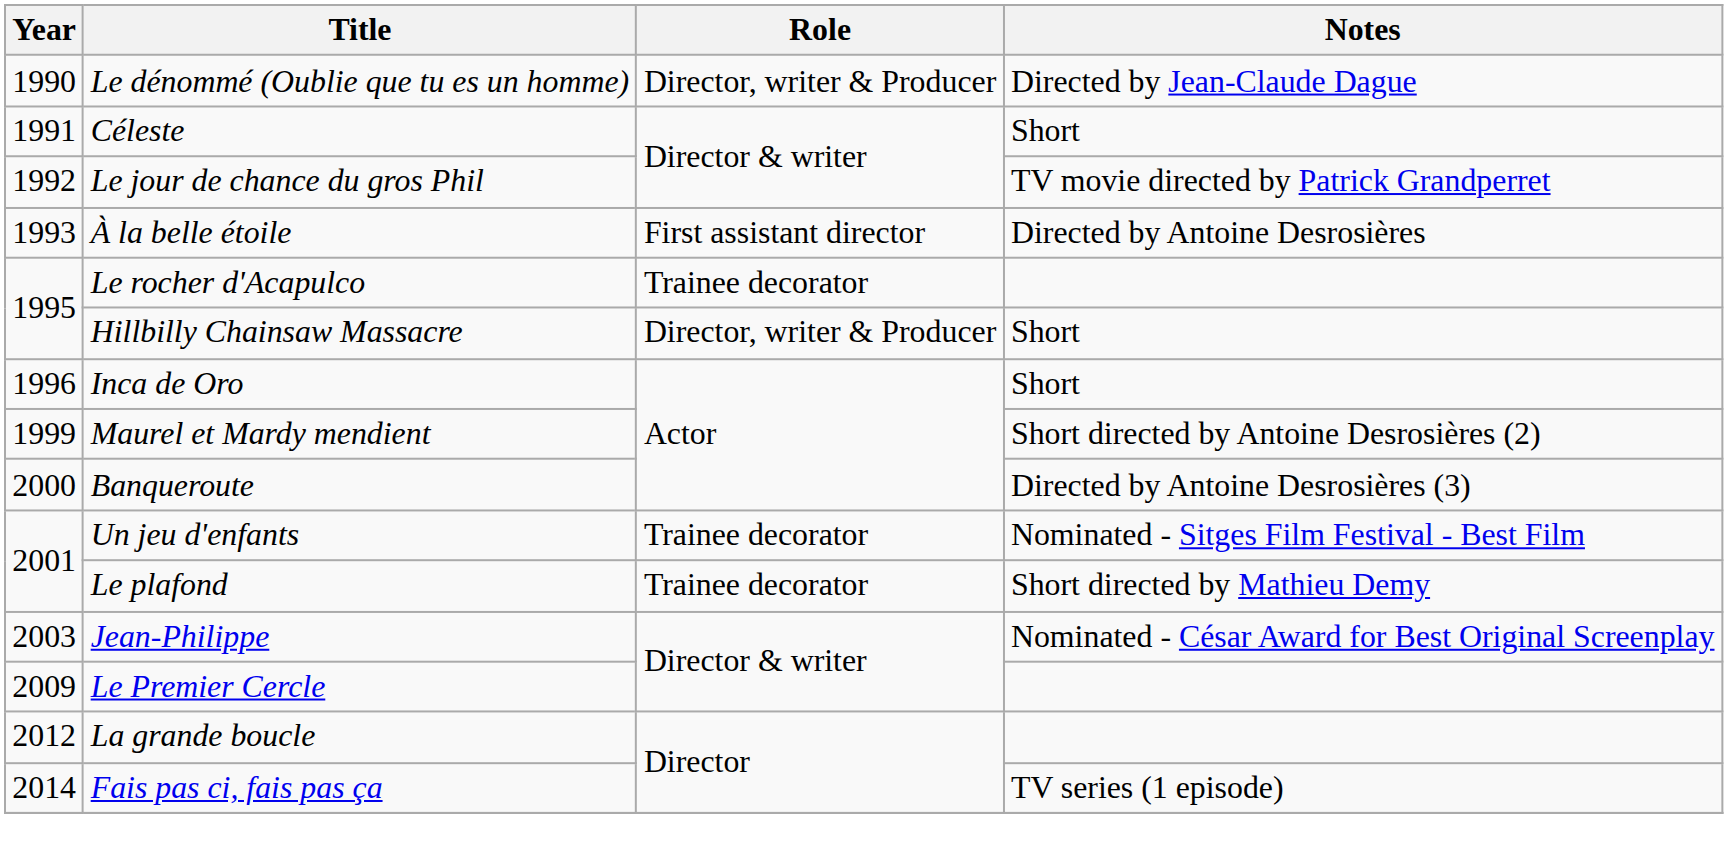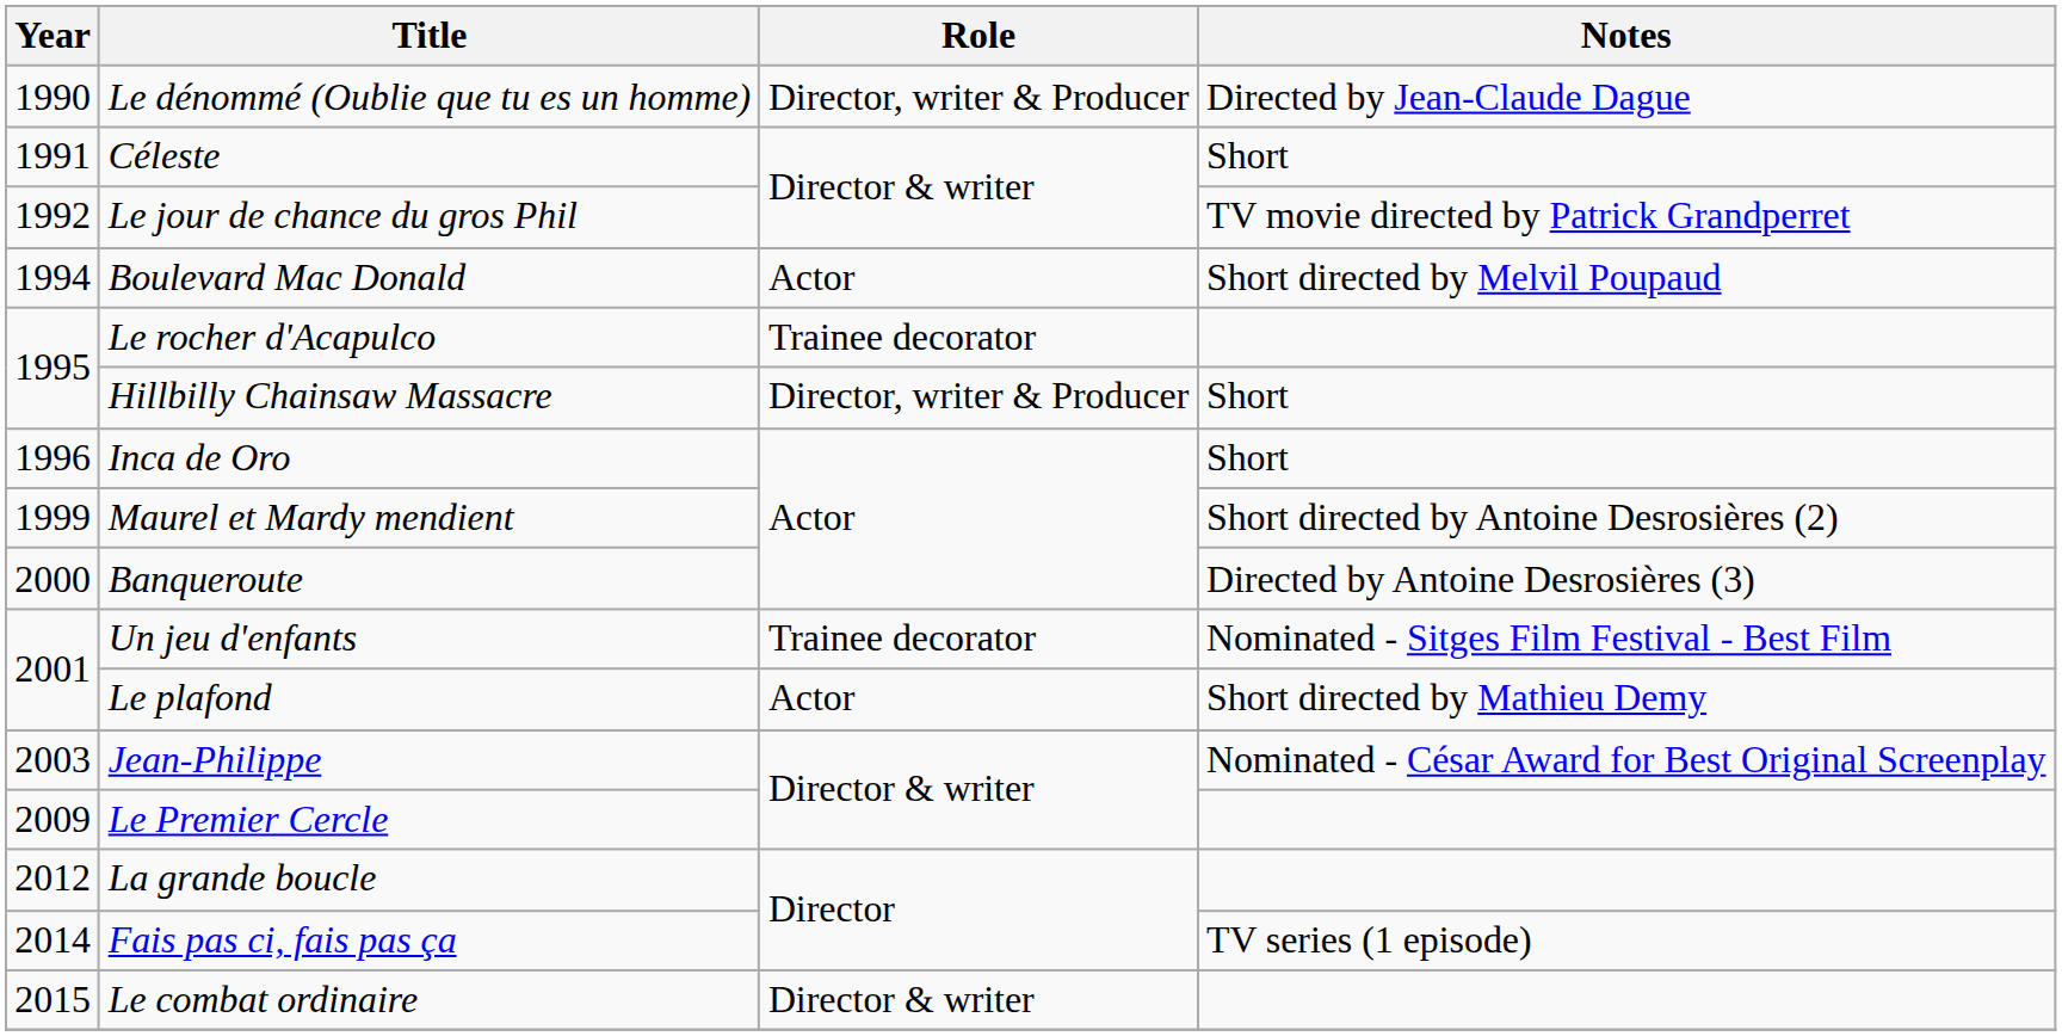 <table class="wikitable sortable">
 <tr>
 <th>Year</th>
 <th>Title</th>
 <th>Role</th>
 <th class="unsortable">Notes</th>
 </tr>
 <tr>
 <td rowspan=1>1990</td>
 <td><em>Le dénommé (Oublie que tu es un homme)</em></td>
 <td>Director, writer & Producer</td>
 <td>Directed by <a href='#'>Jean-Claude Dague</a></td>
 </tr>
 <tr>
 <td rowspan=1>1991</td>
 <td><em>Céleste</em></td>
 <td rowspan=2>Director & writer</td>
 <td>Short</td>
 </tr>
 <tr>
 <td rowspan=1>1992</td>
 <td><em>Le jour de chance du gros Phil</em></td>
 <td>TV movie directed by <a href='#'>Patrick Grandperret</a></td>
 </tr>
 <tr>
-<td rowspan=1>1993</td>
-<td><em>À la belle étoile</em></td>
-<td>First assistant director</td>
-<td>Directed by Antoine Desrosières</td>
+<td rowspan=1>1994</td>
+<td><em>Boulevard Mac Donald</em></td>
+<td>Actor</td>
+<td>Short directed by <a href='#'>Melvil Poupaud</a></td>
 </tr>
 <tr>
 <td rowspan=2>1995</td>
 <td><em>Le rocher d'Acapulco</em></td>
 <td>Trainee decorator</td>
 <td></td>
 </tr>
 <tr>
 <td><em>Hillbilly Chainsaw Massacre</em></td>
 <td>Director, writer & Producer</td>
 <td>Short</td>
 </tr>
 <tr>
 <td rowspan=1>1996</td>
 <td><em>Inca de Oro</em></td>
 <td rowspan=3>Actor</td>
 <td>Short</td>
 </tr>
 <tr>
 <td rowspan=1>1999</td>
 <td><em>Maurel et Mardy mendient</em></td>
 <td>Short directed by Antoine Desrosières (2)</td>
 </tr>
 <tr>
 <td rowspan=1>2000</td>
 <td><em>Banqueroute</em></td>
 <td>Directed by Antoine Desrosières (3)</td>
 </tr>
 <tr>
 <td rowspan=2>2001</td>
 <td><em>Un jeu d'enfants</em></td>
 <td>Trainee decorator</td>
 <td>Nominated - <a href='#'>Sitges Film Festival - Best Film</a></td>
 </tr>
 <tr>
 <td><em>Le plafond</em></td>
-<td>Trainee decorator</td>
+<td>Actor</td>
 <td>Short directed by <a href='#'>Mathieu Demy</a></td>
 </tr>
 <tr>
 <td rowspan=1>2003</td>
 <td><em><a href='#'>Jean-Philippe</a></em></td>
 <td rowspan=2>Director & writer</td>
 <td>Nominated - <a href='#'>César Award for Best Original Screenplay</a></td>
 </tr>
 <tr>
 <td rowspan=1>2009</td>
 <td><em><a href='#'>Le Premier Cercle</a></em></td>
 <td></td>
 </tr>
 <tr>
 <td rowspan=1>2012</td>
 <td><em>La grande boucle</em></td>
 <td rowspan=2>Director</td>
 <td></td>
 </tr>
 <tr>
 <td rowspan=1>2014</td>
 <td><em><a href='#'>Fais pas ci, fais pas ça</a></em></td>
 <td>TV series (1 episode)</td>
 </tr>
 <tr>
+<td rowspan=1>2015</td>
+<td><em>Le combat ordinaire</em></td>
+<td>Director & writer</td>
+<td></td>
+</tr>
+<tr>
 </tr>
 </table>
